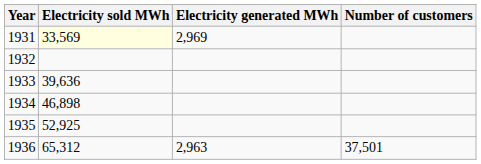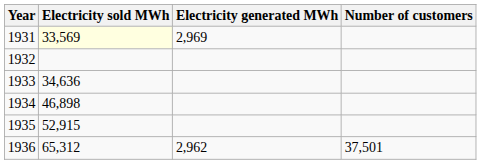 <table class="wikitable">
 <tr>
 <th>Year</th>
 <th>Electricity  sold MWh</th>
 <th>Electricity  generated MWh</th>
 <th>Number  of customers</th>
 </tr>
 <tr>
 <td>1931</td>
 <td style="background: lightyellow;">33,569</td>
 <td>2,969</td>
 <td></td>
 </tr>
 <tr>
 <td>1932</td>
 <td></td>
 <td></td>
 <td></td>
 </tr>
 <tr>
 <td>1933</td>
-<td>39,636</td>
+<td>34,636</td>
 <td></td>
 <td></td>
 </tr>
 <tr>
 <td>1934</td>
 <td>46,898</td>
 <td></td>
 <td></td>
 </tr>
 <tr>
 <td>1935</td>
-<td>52,925</td>
+<td>52,915</td>
 <td></td>
 <td></td>
 </tr>
 <tr>
 <td>1936</td>
 <td>65,312</td>
-<td>2,963</td>
+<td>2,962</td>
 <td>37,501</td>
 </tr>
 </table>
